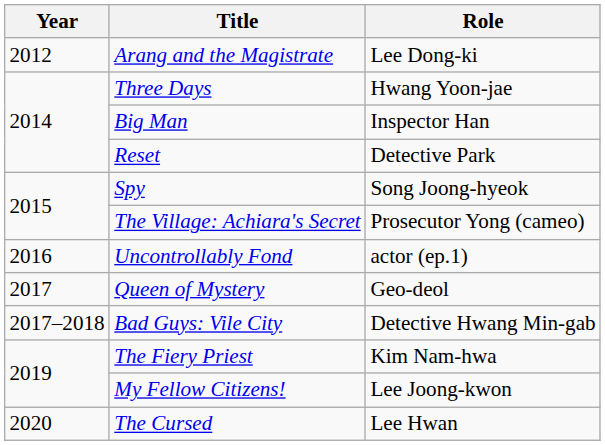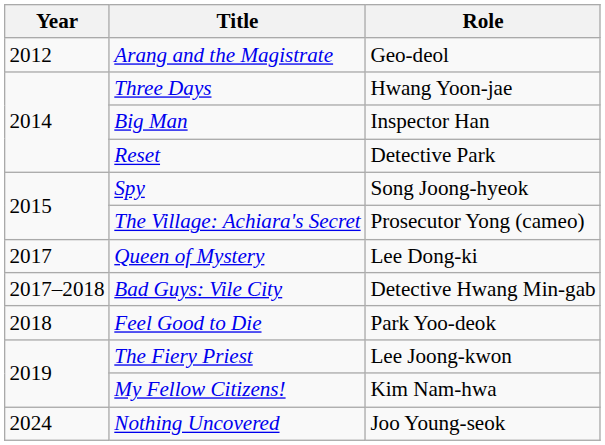 <table class="wikitable sortable">
 <tr>
 <th>Year</th>
 <th>Title</th>
 <th>Role</th>
 </tr>
 <tr>
 <td>2012</td>
 <td><em><a href='#'>Arang and the Magistrate</a></em></td>
-<td>Lee Dong-ki</td>
+<td>Geo-deol</td>
 </tr>
 <tr>
 <td rowspan=3>2014</td>
 <td><em><a href='#'>Three Days</a></em></td>
 <td>Hwang Yoon-jae</td>
 </tr>
 <tr>
 <td><em><a href='#'>Big Man</a></em></td>
 <td>Inspector Han</td>
 </tr>
 <tr>
 <td><em><a href='#'>Reset</a></em></td>
 <td>Detective Park</td>
 </tr>
 <tr>
 <td rowspan=2>2015</td>
 <td><em><a href='#'>Spy</a></em></td>
 <td>Song Joong-hyeok</td>
 </tr>
 <tr>
 <td><em><a href='#'>The Village: Achiara's Secret</a></em></td>
 <td>Prosecutor Yong (cameo)</td>
 </tr>
 <tr>
-<td>2016</td>
-<td><em><a href='#'>Uncontrollably Fond</a></em></td>
-<td>actor (ep.1)</td>
-</tr>
-<tr>
 <td>2017</td>
 <td><em><a href='#'>Queen of Mystery</a></em></td>
-<td>Geo-deol</td>
+<td>Lee Dong-ki</td>
 </tr>
 <tr>
 <td>2017–2018</td>
 <td><em><a href='#'>Bad Guys: Vile City</a></em></td>
 <td>Detective Hwang Min-gab</td>
 </tr>
 <tr>
+<td>2018</td>
+<td><em><a href='#'>Feel Good to Die</a></em></td>
+<td>Park Yoo-deok</td>
+</tr>
+<tr>
 <td rowspan=2>2019</td>
 <td><em><a href='#'>The Fiery Priest</a></em></td>
+<td>Lee Joong-kwon</td>
+</tr>
+<tr>
+<td><em><a href='#'>My Fellow Citizens!</a></em></td>
 <td>Kim Nam-hwa</td>
 </tr>
 <tr>
-<td><em><a href='#'>My Fellow Citizens!</a></em></td>
-<td>Lee Joong-kwon</td>
-</tr>
-<tr>
-<td>2020</td>
-<td><em><a href='#'>The Cursed</a></em></td>
-<td>Lee Hwan</td>
+<td>2024</td>
+<td><em><a href='#'>Nothing Uncovered</a></em></td>
+<td>Joo Young-seok</td>
 </tr>
 </table>
